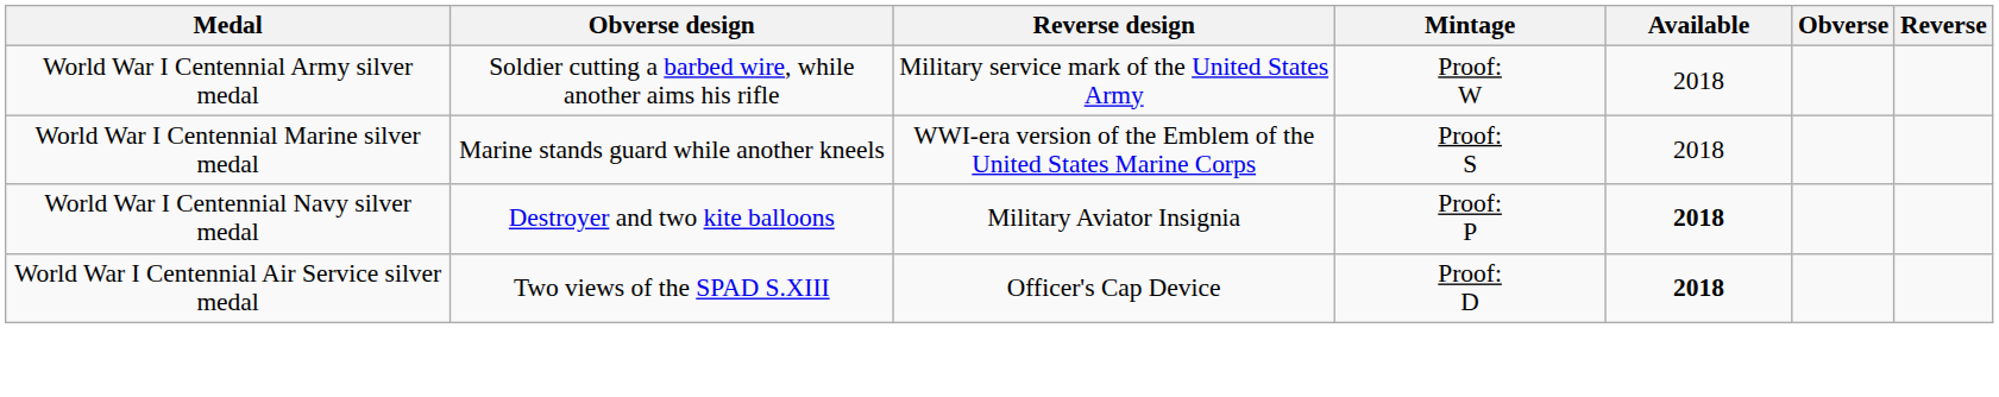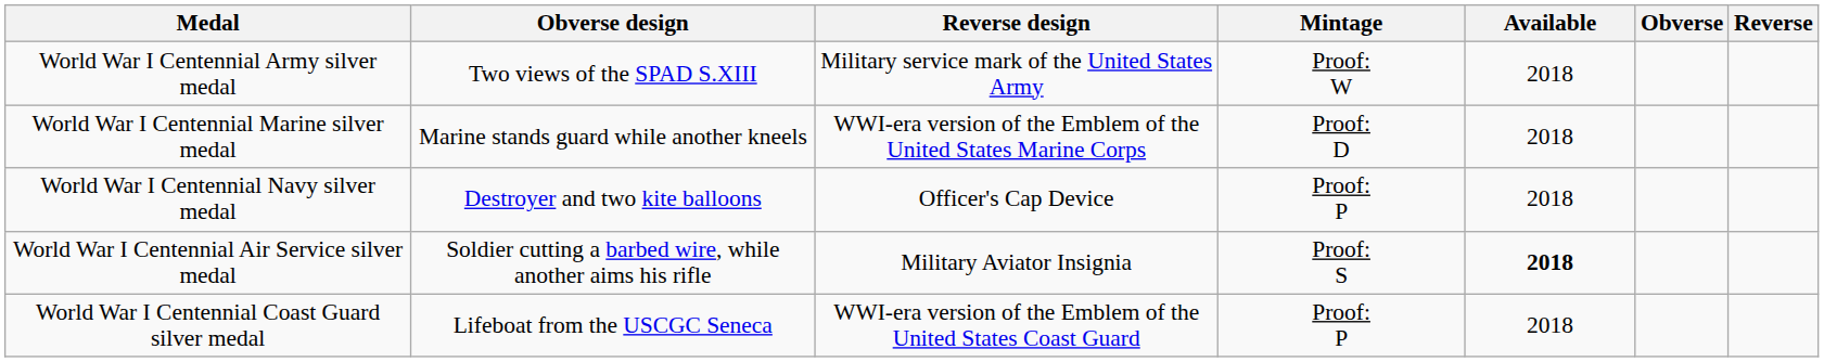 <table class="wikitable">
 <tr>
 <th width="25%">Medal</th>
 <th width="25%">Obverse design</th>
 <th width="25%">Reverse design</th>
 <th width="15%">Mintage</th>
 <th width="10%">Available</th>
 <th>Obverse</th>
 <th>Reverse</th>
 </tr>
 <tr>
 <td align="center">World War I Centennial Army silver medal</td>
-<td align="center">Soldier cutting a <a href='#'>barbed wire</a>, while another aims his rifle</td>
+<td align="center">Two views of the <a href='#'>SPAD S.XIII</a></td>
 <td align="center">Military service mark of the <a href='#'>United States Army</a></td>
 <td align="center"><u>Proof:</u><br> W</td>
 <td align="center">2018</td>
 <td></td>
 <td></td>
 </tr>
 <tr>
 <td align="center">World War I Centennial Marine silver medal</td>
 <td align="center">Marine stands guard while another kneels</td>
 <td align="center">WWI-era version of the Emblem of the <a href='#'>United States Marine Corps</a></td>
-<td align="center"><u>Proof:</u><br> S</td>
+<td align="center"><u>Proof:</u><br> D</td>
 <td align="center">2018</td>
 <td></td>
 <td></td>
 </tr>
 <tr>
 <td align="center">World War I Centennial Navy silver medal</td>
 <td align="center"><a href='#'>Destroyer</a> and two <a href='#'>kite balloons</a></td>
+<td align="center">Officer's Cap Device</td>
+<td align="center"><u>Proof:</u><br> P</td>
+<td align="center">2018</td>
+<td></td>
+<td></td>
+</tr>
+<tr>
+<td align="center">World War I Centennial Air Service silver medal</td>
+<td align="center">Soldier cutting a <a href='#'>barbed wire</a>, while another aims his rifle</td>
 <td align="center">Military Aviator Insignia</td>
-<td align="center"><u>Proof:</u><br> P</td>
+<td align="center"><u>Proof:</u><br> S</td>
 <td align="center"><strong>2018</strong></td>
 <td></td>
 <td></td>
 </tr>
 <tr>
-<td align="center">World War I Centennial Air Service silver medal</td>
-<td align="center">Two views of the <a href='#'>SPAD S.XIII</a></td>
-<td align="center">Officer's Cap Device</td>
-<td align="center"><u>Proof:</u><br> D</td>
-<td align="center"><strong>2018</strong></td>
+<td align="center">World War I Centennial Coast Guard silver medal</td>
+<td align="center">Lifeboat from the <a href='#'>USCGC Seneca</a></td>
+<td align="center">WWI-era version of the Emblem of the <a href='#'>United States Coast Guard</a></td>
+<td align="center"><u>Proof:</u><br> P</td>
+<td align="center">2018</td>
 <td></td>
 <td></td>
 </tr>
 </table>
